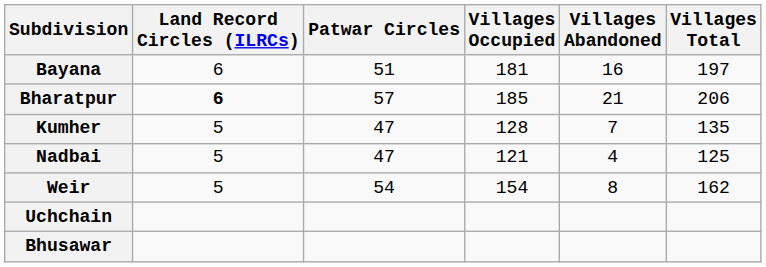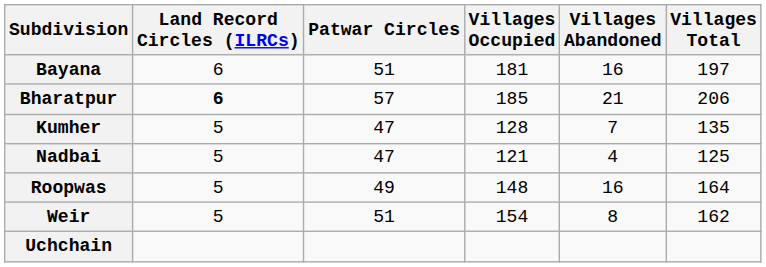 <table border="1" class="wikitable" style="text-align:center">
 <tr>
 <th>Subdivision</th>
 <th>Land Record<br>Circles (<a href='#'>ILRCs</a>)</th>
 <th>Patwar Circles</th>
 <th>Villages<br>Occupied</th>
 <th>Villages<br>Abandoned</th>
 <th>Villages<br>Total</th>
 </tr>
 <tr>
 <th>Bayana</th>
 <td>6</td>
 <td>51</td>
 <td>181</td>
 <td>16</td>
 <td>197</td>
 </tr>
 <tr>
 <th>Bharatpur</th>
 <td><strong>6</strong></td>
 <td>57</td>
 <td>185</td>
 <td>21</td>
 <td>206</td>
 </tr>
 <tr>
 <th>Kumher</th>
 <td>5</td>
 <td>47</td>
 <td>128</td>
 <td>7</td>
 <td>135</td>
 </tr>
 <tr>
 <th>Nadbai</th>
 <td>5</td>
 <td>47</td>
 <td>121</td>
 <td>4</td>
 <td>125</td>
 </tr>
 <tr>
+<th>Roopwas</th>
+<td>5</td>
+<td>49</td>
+<td>148</td>
+<td>16</td>
+<td>164</td>
+</tr>
+<tr>
 <th>Weir</th>
 <td>5</td>
-<td>54</td>
+<td>51</td>
 <td>154</td>
 <td>8</td>
 <td>162</td>
 </tr>
 <tr>
 <th>Uchchain</th>
 <td></td>
 <td></td>
 <td></td>
 <td></td>
 <td></td>
 </tr>
-<tr>
-<th>Bhusawar</th>
-<td></td>
-<td></td>
-<td></td>
-<td></td>
-<td></td>
-</tr>
 </table>
